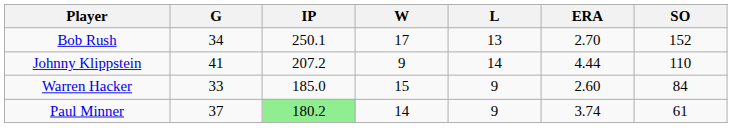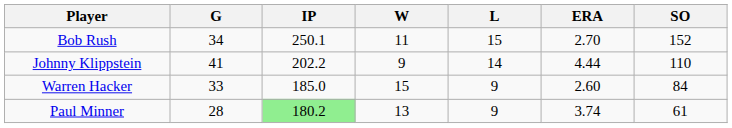 <table class="wikitable sortable">
 <tr>
 <th bgcolor="#DDDDFF" width="16%">Player</th>
 <th bgcolor="#DDDDFF" width="9%">G</th>
 <th bgcolor="#DDDDFF" width="9%">IP</th>
 <th bgcolor="#DDDDFF" width="9%">W</th>
 <th bgcolor="#DDDDFF" width="9%">L</th>
 <th bgcolor="#DDDDFF" width="9%">ERA</th>
 <th bgcolor="#DDDDFF" width="9%">SO</th>
 </tr>
 <tr align="center">
 <td><a href='#'>Bob Rush</a></td>
 <td>34</td>
 <td>250.1</td>
-<td>17</td>
-<td>13</td>
+<td>11</td>
+<td>15</td>
 <td>2.70</td>
 <td>152</td>
 </tr>
 <tr align="center">
 <td><a href='#'>Johnny Klippstein</a></td>
 <td>41</td>
-<td>207.2</td>
+<td>202.2</td>
 <td>9</td>
 <td>14</td>
 <td>4.44</td>
 <td>110</td>
 </tr>
 <tr align="center">
 <td><a href='#'>Warren Hacker</a></td>
 <td>33</td>
 <td>185.0</td>
 <td>15</td>
 <td>9</td>
 <td>2.60</td>
 <td>84</td>
 </tr>
 <tr align="center">
 <td><a href='#'>Paul Minner</a></td>
-<td>37</td>
+<td>28</td>
 <td style="background: lightgreen;">180.2</td>
-<td>14</td>
+<td>13</td>
 <td>9</td>
 <td>3.74</td>
 <td>61</td>
 </tr>
 </table>
